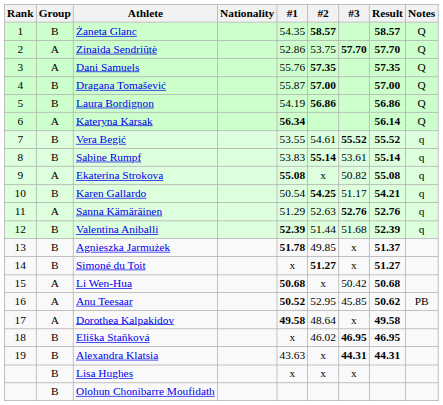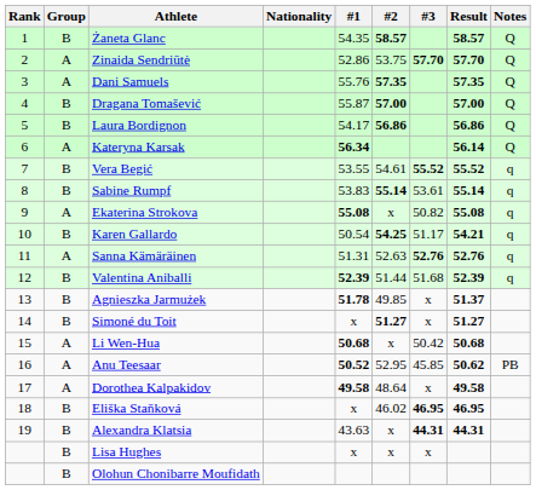 <table class="wikitable sortable" style="text-align:center">
 <tr>
 <th>Rank</th>
 <th>Group</th>
 <th>Athlete</th>
 <th>Nationality</th>
 <th>#1</th>
 <th>#2</th>
 <th>#3</th>
 <th>Result</th>
 <th>Notes</th>
 </tr>
 <tr bgcolor=ccffcc>
 <td>1</td>
 <td>B</td>
 <td align="left"><a href='#'>Żaneta Glanc</a></td>
 <td align=left></td>
 <td>54.35</td>
 <td><strong>58.57</strong></td>
 <td></td>
 <td><strong>58.57</strong></td>
 <td>Q</td>
 </tr>
 <tr bgcolor=ccffcc>
 <td>2</td>
 <td>A</td>
 <td align="left"><a href='#'>Zinaida Sendriūtė</a></td>
 <td align=left></td>
 <td>52.86</td>
 <td>53.75</td>
 <td><strong>57.70</strong></td>
 <td><strong>57.70</strong></td>
 <td>Q</td>
 </tr>
 <tr bgcolor=ccffcc>
 <td>3</td>
 <td>A</td>
 <td align="left"><a href='#'>Dani Samuels</a></td>
 <td align=left></td>
 <td>55.76</td>
 <td><strong>57.35</strong></td>
 <td></td>
 <td><strong>57.35</strong></td>
 <td>Q</td>
 </tr>
 <tr bgcolor=ccffcc>
 <td>4</td>
 <td>B</td>
 <td align="left"><a href='#'>Dragana Tomašević</a></td>
 <td align=left></td>
 <td>55.87</td>
 <td><strong>57.00</strong></td>
 <td></td>
 <td><strong>57.00</strong></td>
 <td>Q</td>
 </tr>
 <tr bgcolor=ccffcc>
 <td>5</td>
 <td>B</td>
 <td align="left"><a href='#'>Laura Bordignon</a></td>
 <td align=left></td>
-<td>54.19</td>
+<td>54.17</td>
 <td><strong>56.86</strong></td>
 <td></td>
 <td><strong>56.86</strong></td>
 <td>Q</td>
 </tr>
 <tr bgcolor=ccffcc>
 <td>6</td>
 <td>A</td>
 <td align="left"><a href='#'>Kateryna Karsak</a></td>
 <td align=left></td>
 <td><strong>56.34</strong></td>
 <td></td>
 <td></td>
 <td><strong>56.14</strong></td>
 <td>Q</td>
 </tr>
 <tr bgcolor=ddffdd>
 <td>7</td>
 <td>B</td>
 <td align="left"><a href='#'>Vera Begić</a></td>
 <td align=left></td>
 <td>53.55</td>
 <td>54.61</td>
 <td><strong>55.52</strong></td>
 <td><strong>55.52</strong></td>
 <td>q</td>
 </tr>
 <tr bgcolor=ddffdd>
 <td>8</td>
 <td>B</td>
 <td align="left"><a href='#'>Sabine Rumpf</a></td>
 <td align=left></td>
 <td>53.83</td>
 <td><strong>55.14</strong></td>
 <td>53.61</td>
 <td><strong>55.14</strong></td>
 <td>q</td>
 </tr>
 <tr bgcolor=ddffdd>
 <td>9</td>
 <td>A</td>
 <td align="left"><a href='#'>Ekaterina Strokova</a></td>
 <td align=left></td>
 <td><strong>55.08</strong></td>
 <td>x</td>
 <td>50.82</td>
 <td><strong>55.08</strong></td>
 <td>q</td>
 </tr>
 <tr bgcolor=ddffdd>
 <td>10</td>
 <td>B</td>
 <td align="left"><a href='#'>Karen Gallardo</a></td>
 <td align=left></td>
 <td>50.54</td>
 <td><strong>54.25</strong></td>
 <td>51.17</td>
 <td><strong>54.21</strong></td>
 <td>q</td>
 </tr>
 <tr bgcolor=ddffdd>
 <td>11</td>
 <td>A</td>
 <td align="left"><a href='#'>Sanna Kämäräinen</a></td>
 <td align=left></td>
-<td>51.29</td>
+<td>51.31</td>
 <td>52.63</td>
 <td><strong>52.76</strong></td>
 <td><strong>52.76</strong></td>
 <td>q</td>
 </tr>
 <tr bgcolor=ddffdd>
 <td>12</td>
 <td>B</td>
 <td align="left"><a href='#'>Valentina Aniballi</a></td>
 <td align=left></td>
 <td><strong>52.39</strong></td>
 <td>51.44</td>
 <td>51.68</td>
 <td><strong>52.39</strong></td>
 <td>q</td>
 </tr>
 <tr>
 <td>13</td>
 <td>B</td>
 <td align="left"><a href='#'>Agnieszka Jarmużek</a></td>
 <td align=left></td>
 <td><strong>51.78</strong></td>
 <td>49.85</td>
 <td>x</td>
 <td><strong>51.37</strong></td>
 <td></td>
 </tr>
 <tr>
 <td>14</td>
 <td>B</td>
 <td align="left"><a href='#'>Simoné du Toit</a></td>
 <td align=left></td>
 <td>x</td>
 <td><strong>51.27</strong></td>
 <td>x</td>
 <td><strong>51.27</strong></td>
 <td></td>
 </tr>
 <tr>
 <td>15</td>
 <td>A</td>
 <td align="left"><a href='#'>Li Wen-Hua</a></td>
 <td align=left></td>
 <td><strong>50.68</strong></td>
 <td>x</td>
 <td>50.42</td>
 <td><strong>50.68</strong></td>
 <td></td>
 </tr>
 <tr>
 <td>16</td>
 <td>A</td>
 <td align="left"><a href='#'>Anu Teesaar</a></td>
 <td align=left></td>
 <td><strong>50.52</strong></td>
 <td>52.95</td>
 <td>45.85</td>
 <td><strong>50.62</strong></td>
 <td>PB</td>
 </tr>
 <tr>
 <td>17</td>
 <td>A</td>
 <td align="left"><a href='#'>Dorothea Kalpakidov</a></td>
 <td align=left></td>
 <td><strong>49.58</strong></td>
 <td>48.64</td>
 <td>x</td>
 <td><strong>49.58</strong></td>
 <td></td>
 </tr>
 <tr>
 <td>18</td>
 <td>B</td>
 <td align="left"><a href='#'>Eliška Staňková</a></td>
 <td align=left></td>
 <td>x</td>
 <td>46.02</td>
 <td><strong>46.95</strong></td>
 <td><strong>46.95</strong></td>
 <td></td>
 </tr>
 <tr>
 <td>19</td>
 <td>B</td>
 <td align="left"><a href='#'>Alexandra Klatsia</a></td>
 <td align=left></td>
 <td>43.63</td>
 <td>x</td>
 <td><strong>44.31</strong></td>
 <td><strong>44.31</strong></td>
 <td></td>
 </tr>
 <tr>
 <td></td>
 <td>B</td>
 <td align="left"><a href='#'>Lisa Hughes</a></td>
 <td align=left></td>
 <td>x</td>
 <td>x</td>
 <td>x</td>
 <td><strong></strong></td>
 <td></td>
 </tr>
 <tr>
 <td></td>
 <td>B</td>
 <td align="left"><a href='#'>Olohun Chonibarre Moufidath</a></td>
 <td align=left></td>
 <td></td>
 <td></td>
 <td></td>
 <td><strong></strong></td>
 <td></td>
 </tr>
 </table>
